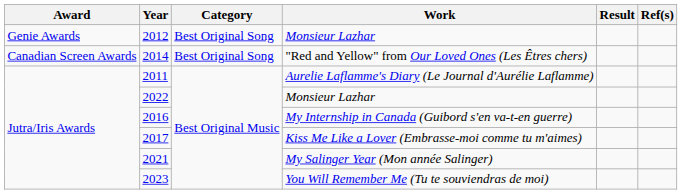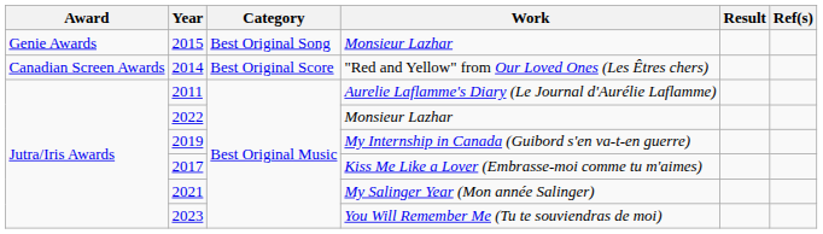 <table class="wikitable plainrowheaders sortable">
 <tr>
 <th>Award</th>
 <th>Year</th>
 <th>Category</th>
 <th>Work</th>
 <th>Result</th>
 <th>Ref(s)</th>
 </tr>
 <tr>
 <td><a href='#'>Genie Awards</a></td>
-<td><a href='#'>2012</a></td>
+<td><a href='#'>2015</a></td>
 <td><a href='#'>Best Original Song</a></td>
 <td><em><a href='#'>Monsieur Lazhar</a></em></td>
 <td></td>
 <td></td>
 </tr>
 <tr>
 <td><a href='#'>Canadian Screen Awards</a></td>
 <td><a href='#'>2014</a></td>
-<td><a href='#'>Best Original Song</a></td>
+<td><a href='#'>Best Original Score</a></td>
 <td>"Red and Yellow" from <em><a href='#'>Our Loved Ones</a> (Les Êtres chers)</em></td>
 <td></td>
 <td></td>
 </tr>
 <tr>
 <td rowspan=6><a href='#'>Jutra/Iris Awards</a></td>
 <td><a href='#'>2011</a></td>
 <td rowspan=6><a href='#'>Best Original Music</a></td>
 <td><em><a href='#'>Aurelie Laflamme's Diary</a> (Le Journal d'Aurélie Laflamme)</em></td>
 <td></td>
 <td></td>
 </tr>
 <tr>
 <td><a href='#'>2022</a></td>
 <td><em>Monsieur Lazhar</em></td>
 <td></td>
 <td></td>
 </tr>
 <tr>
-<td><a href='#'>2016</a></td>
+<td><a href='#'>2019</a></td>
 <td><em><a href='#'>My Internship in Canada</a> (Guibord s'en va-t-en guerre)</em></td>
 <td></td>
 <td></td>
 </tr>
 <tr>
 <td><a href='#'>2017</a></td>
 <td><em><a href='#'>Kiss Me Like a Lover</a> (Embrasse-moi comme tu m'aimes)</em></td>
 <td></td>
 <td></td>
 </tr>
 <tr>
 <td><a href='#'>2021</a></td>
 <td><em><a href='#'>My Salinger Year</a> (Mon année Salinger)</em></td>
 <td></td>
 <td></td>
 </tr>
 <tr>
 <td><a href='#'>2023</a></td>
 <td><em><a href='#'>You Will Remember Me</a> (Tu te souviendras de moi)</em></td>
 <td></td>
 <td></td>
 </tr>
 </table>
